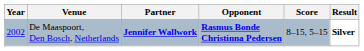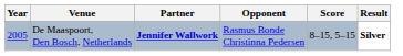 <table class="sortable wikitable" style="font-size: 90%;">
 <tr>
 <th>Year</th>
 <th>Venue</th>
 <th>Partner</th>
 <th>Opponent</th>
 <th>Score</th>
 <th>Result</th>
 </tr>
 <tr style="background:#AABBCC">
-<td align="center"><a href='#'>2002</a></td>
+<td align="center"><a href='#'>2005</a></td>
 <td align="left">De Maaspoort,<br><a href='#'>Den Bosch</a>, <a href='#'>Netherlands</a></td>
 <td align="left"><strong> <a href='#'>Jennifer Wallwork</a></strong></td>
-<td align="left"><strong> <a href='#'>Rasmus Bonde</a> <br>  <a href='#'>Christinna Pedersen</a></strong></td>
+<td align="left"> <a href='#'>Rasmus Bonde</a> <br>  <a href='#'>Christinna Pedersen</a></td>
 <td align="left">8–15, 5–15</td>
 <td style="text-align:left; background:white"> <strong>Silver</strong></td>
 </tr>
 </table>
